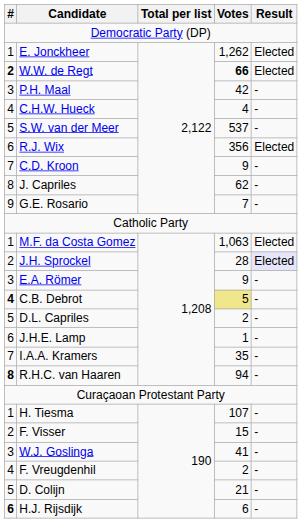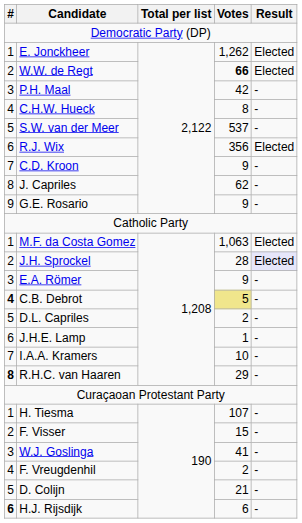 <table class="wikitable">
 <tr>
 <th>#</th>
 <th>Candidate</th>
 <th>Total per list</th>
 <th>Votes</th>
 <th>Result</th>
 </tr>
 <tr>
 <td Colspan = "5" style="text-align:center;"><a href='#'>Democratic Party</a> (DP)</td>
 </tr>
 <tr>
 <td>1</td>
 <td><a href='#'>E. Jonckheer</a></td>
 <td Rowspan="9" style="text-align:right">2,122</td>
 <td style="text-align:right">1,262</td>
 <td>Elected</td>
 </tr>
 <tr>
-<td><strong>2</strong></td>
+<td>2</td>
 <td><a href='#'>W.W. de Regt</a></td>
 <td style="text-align:right"><strong>66</strong></td>
 <td>Elected</td>
 </tr>
 <tr>
 <td>3</td>
 <td><a href='#'>P.H. Maal</a></td>
 <td style="text-align:right">42</td>
 <td>-</td>
 </tr>
 <tr>
 <td>4</td>
 <td><a href='#'>C.H.W. Hueck</a></td>
-<td style="text-align:right">4</td>
+<td style="text-align:right">8</td>
 <td>-</td>
 </tr>
 <tr>
 <td>5</td>
 <td><a href='#'>S.W. van der Meer</a></td>
 <td style="text-align:right">537</td>
 <td>-</td>
 </tr>
 <tr>
 <td>6</td>
 <td><a href='#'>R.J. Wix</a></td>
 <td style="text-align:right">356</td>
 <td>Elected</td>
 </tr>
 <tr>
 <td>7</td>
 <td><a href='#'>C.D. Kroon</a></td>
 <td style="text-align:right">9</td>
 <td>-</td>
 </tr>
 <tr>
 <td>8</td>
 <td>J. Capriles</td>
 <td style="text-align:right">62</td>
 <td>-</td>
 </tr>
 <tr>
 <td>9</td>
 <td>G.E. Rosario</td>
-<td style="text-align:right">7</td>
+<td style="text-align:right">9</td>
 <td>-</td>
 </tr>
 <tr>
 <td Colspan = "5" style="text-align:center;">Catholic Party</td>
 </tr>
 <tr>
 <td>1</td>
 <td><a href='#'>M.F. da Costa Gomez</a></td>
 <td Rowspan="8" style="text-align:right">1,208</td>
 <td style="text-align:right">1,063</td>
 <td>Elected</td>
 </tr>
 <tr>
 <td>2</td>
 <td><a href='#'>J.H. Sprockel</a></td>
 <td style="text-align:right">28</td>
 <td style="background: lavender;">Elected</td>
 </tr>
 <tr>
 <td>3</td>
 <td><a href='#'>E.A. Römer</a></td>
 <td style="text-align:right">9</td>
 <td>-</td>
 </tr>
 <tr>
 <td><strong>4</strong></td>
 <td>C.B. Debrot</td>
 <td style="background: khaki; text-align:right">5</td>
 <td>-</td>
 </tr>
 <tr>
 <td>5</td>
 <td>D.L. Capriles</td>
 <td style="text-align:right">2</td>
 <td>-</td>
 </tr>
 <tr>
 <td>6</td>
 <td>J.H.E. Lamp</td>
 <td style="text-align:right">1</td>
 <td>-</td>
 </tr>
 <tr>
 <td>7</td>
 <td>I.A.A. Kramers</td>
-<td style="text-align:right">35</td>
+<td style="text-align:right">10</td>
 <td>-</td>
 </tr>
 <tr>
 <td><strong>8</strong></td>
 <td>R.H.C. van Haaren</td>
-<td style="text-align:right">94</td>
+<td style="text-align:right">29</td>
 <td>-</td>
 </tr>
 <tr>
 <td Colspan = "5" style="text-align:center;">Curaçaoan Protestant Party</td>
 </tr>
 <tr>
 <td>1</td>
 <td>H. Tiesma</td>
 <td style="text-align:right" Rowspan="6">190</td>
 <td style="text-align:right">107</td>
 <td>-</td>
 </tr>
 <tr>
 <td>2</td>
 <td>F. Visser</td>
 <td style="text-align:right">15</td>
 <td>-</td>
 </tr>
 <tr>
 <td>3</td>
 <td><a href='#'>W.J. Goslinga</a></td>
 <td style="text-align:right">41</td>
 <td>-</td>
 </tr>
 <tr>
 <td>4</td>
 <td>F. Vreugdenhil</td>
 <td style="text-align:right">2</td>
 <td>-</td>
 </tr>
 <tr>
 <td>5</td>
 <td>D. Colijn</td>
 <td style="text-align:right">21</td>
 <td>-</td>
 </tr>
 <tr>
 <td><strong>6</strong></td>
 <td>H.J. Rijsdijk</td>
 <td style="text-align:right">6</td>
 <td>-</td>
 </tr>
 </table>
